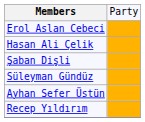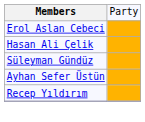 <table class=wikitable style="border:1px solid #8888aa; background-color:#f7f8ff; padding:0px; font-size:90%;">
 <tr>
 <th>Members</th>
 <td>Party</td>
 </tr>
 <tr>
 <td><a href='#'>Erol Aslan Cebeci</a></td>
 <td style="background: #ffb300"></td>
 </tr>
 <tr>
 <td><a href='#'>Hasan Ali Çelik</a></td>
-<td style="background: #ffb300"></td>
-</tr>
-<tr>
-<td><a href='#'>Şaban Dişli</a></td>
 <td style="background: #ffb300"></td>
 </tr>
 <tr>
 <td><a href='#'>Süleyman Gündüz</a></td>
 <td style="background: #ffb300"></td>
 </tr>
 <tr>
 <td><a href='#'>Ayhan Sefer Üstün</a></td>
 <td style="background: #ffb300"></td>
 </tr>
 <tr>
 <td><a href='#'>Recep Yıldırım</a></td>
 <td style="background: #ffb300"></td>
 </tr>
 <tr>
 </tr>
 </table>
